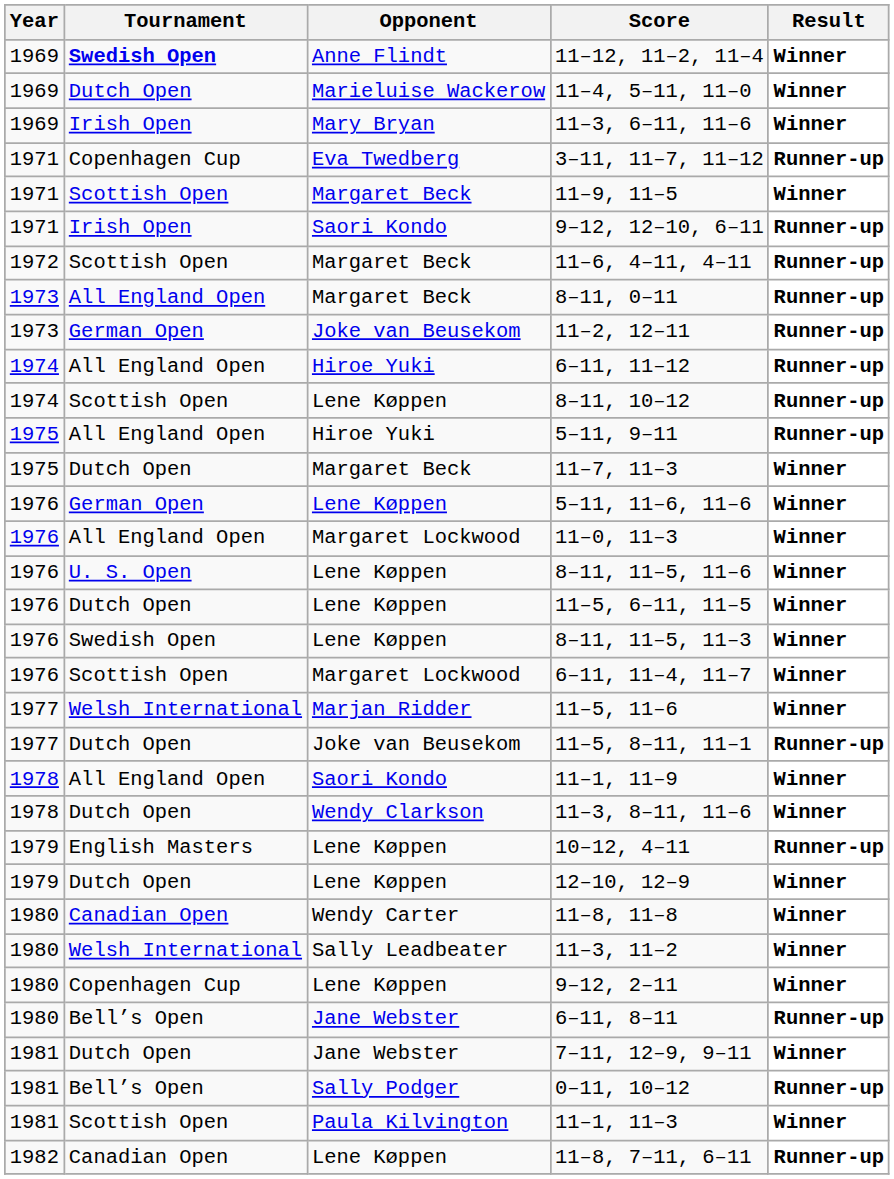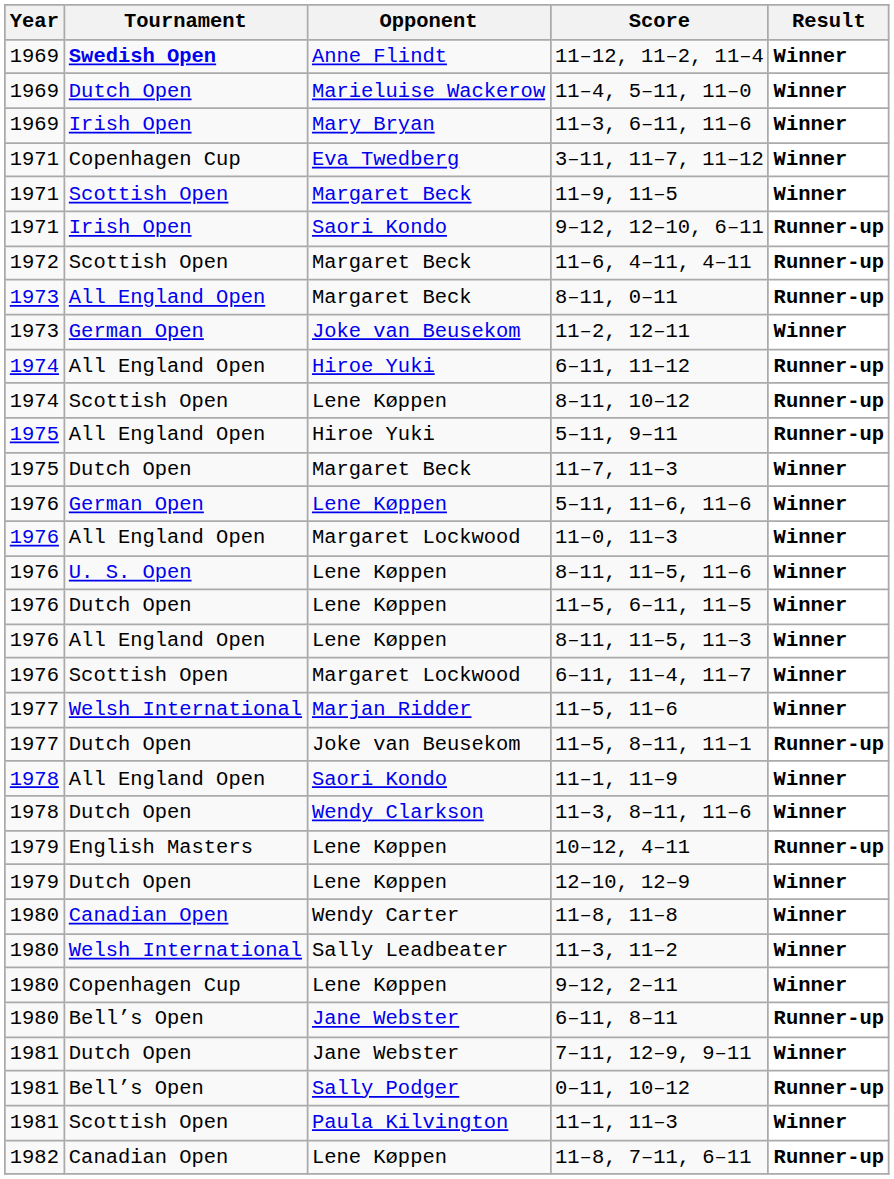 <table class="sortable wikitable" style="font-size:90%;">
 <tr>
 <th>Year</th>
 <th>Tournament</th>
 <th>Opponent</th>
 <th>Score</th>
 <th>Result</th>
 </tr>
 <tr>
 <td align="center">1969</td>
 <td align="left"><strong><a href='#'>Swedish Open</a></strong></td>
 <td align="left"> <a href='#'>Anne Flindt</a></td>
 <td align="left">11–12, 11–2, 11–4</td>
 <td style="text-align:left; background:white"> <strong>Winner</strong></td>
 </tr>
 <tr>
 <td align="center">1969</td>
 <td align="left"><a href='#'>Dutch Open</a></td>
 <td align="left"> <a href='#'>Marieluise Wackerow</a></td>
 <td align="left">11–4, 5–11, 11–0</td>
 <td style="text-align:left; background:white"> <strong>Winner</strong></td>
 </tr>
 <tr>
 <td align="center">1969</td>
 <td align="left"><a href='#'>Irish Open</a></td>
 <td align="left"> <a href='#'>Mary Bryan</a></td>
 <td align="left">11–3, 6–11, 11–6</td>
 <td style="text-align:left; background:white"> <strong>Winner</strong></td>
 </tr>
 <tr>
 <td align="center">1971</td>
 <td align="left">Copenhagen Cup</td>
 <td align="left"> <a href='#'>Eva Twedberg</a></td>
 <td align="left">3–11, 11–7, 11–12</td>
-<td style="text-align:left; background:white"> <strong>Runner-up</strong></td>
+<td style="text-align:left; background:white"> <strong>Winner</strong></td>
 </tr>
 <tr>
 <td align="center">1971</td>
 <td align="left"><a href='#'>Scottish Open</a></td>
 <td align="left"> <a href='#'>Margaret Beck</a></td>
 <td align="left">11–9, 11–5</td>
 <td style="text-align:left; background:white"> <strong>Winner</strong></td>
 </tr>
 <tr>
 <td align="center">1971</td>
 <td align="left"><a href='#'>Irish Open</a></td>
 <td align="left"> <a href='#'>Saori Kondo</a></td>
 <td align="left">9–12, 12–10, 6–11</td>
 <td style="text-align:left; background:white"> <strong>Runner-up</strong></td>
 </tr>
 <tr>
 <td align="center">1972</td>
 <td align="left">Scottish Open</td>
 <td align="left"> Margaret Beck</td>
 <td align="left">11–6, 4–11, 4–11</td>
 <td style="text-align:left; background:white"> <strong>Runner-up</strong></td>
 </tr>
 <tr>
 <td align="center"><a href='#'>1973</a></td>
 <td align="left"><a href='#'>All England Open</a></td>
 <td align="left"> Margaret Beck</td>
 <td align="left">8–11, 0–11</td>
 <td style="text-align:left; background:white"> <strong>Runner-up</strong></td>
 </tr>
 <tr>
 <td align="center">1973</td>
 <td align="left"><a href='#'>German Open</a></td>
 <td align="left"> <a href='#'>Joke van Beusekom</a></td>
 <td align="left">11–2, 12–11</td>
-<td style="text-align:left; background:white"> <strong>Runner-up</strong></td>
+<td style="text-align:left; background:white"> <strong>Winner</strong></td>
 </tr>
 <tr>
 <td align="center"><a href='#'>1974</a></td>
 <td align="left">All England Open</td>
 <td align="left"> <a href='#'>Hiroe Yuki</a></td>
 <td align="left">6–11, 11–12</td>
 <td style="text-align:left; background:white"> <strong>Runner-up</strong></td>
 </tr>
 <tr>
 <td align="center">1974</td>
 <td align="left">Scottish Open</td>
 <td align="left"> Lene Køppen</td>
 <td align="left">8–11, 10–12</td>
 <td style="text-align:left; background:white"> <strong>Runner-up</strong></td>
 </tr>
 <tr>
 <td align="center"><a href='#'>1975</a></td>
 <td align="left">All England Open</td>
 <td align="left"> Hiroe Yuki</td>
 <td align="left">5–11, 9–11</td>
 <td style="text-align:left; background:white"> <strong>Runner-up</strong></td>
 </tr>
 <tr>
 <td align="center">1975</td>
 <td align="left">Dutch Open</td>
 <td align="left"> Margaret Beck</td>
 <td align="left">11–7, 11–3</td>
 <td style="text-align:left; background:white"> <strong>Winner</strong></td>
 </tr>
 <tr>
 <td align="center">1976</td>
 <td align="left"><a href='#'>German Open</a></td>
 <td align="left"> <a href='#'>Lene Køppen</a></td>
 <td align="left">5–11, 11–6, 11–6</td>
 <td style="text-align:left; background:white"> <strong>Winner</strong></td>
 </tr>
 <tr>
 <td align="center"><a href='#'>1976</a></td>
 <td align="left">All England Open</td>
 <td align="left"> Margaret Lockwood</td>
 <td align="left">11–0, 11–3</td>
 <td style="text-align:left; background:white"> <strong>Winner</strong></td>
 </tr>
 <tr>
 <td align="center">1976</td>
 <td align="left"><a href='#'>U. S. Open</a></td>
 <td align="left"> Lene Køppen</td>
 <td align="left">8–11, 11–5, 11–6</td>
 <td style="text-align:left; background:white"> <strong>Winner</strong></td>
 </tr>
 <tr>
 <td align="center">1976</td>
 <td align="left">Dutch Open</td>
 <td align="left"> Lene Køppen</td>
 <td align="left">11–5, 6–11, 11–5</td>
 <td style="text-align:left; background:white"> <strong>Winner</strong></td>
 </tr>
 <tr>
 <td align="center">1976</td>
-<td align="left">Swedish Open</td>
+<td align="left">All England Open</td>
 <td align="left"> Lene Køppen</td>
 <td align="left">8–11, 11–5, 11–3</td>
 <td style="text-align:left; background:white"> <strong>Winner</strong></td>
 </tr>
 <tr>
 <td align="center">1976</td>
 <td align="left">Scottish Open</td>
 <td align="left"> Margaret Lockwood</td>
 <td align="left">6–11, 11–4, 11–7</td>
 <td style="text-align:left; background:white"> <strong>Winner</strong></td>
 </tr>
 <tr>
 <td align="center">1977</td>
 <td align="left"><a href='#'>Welsh International</a></td>
 <td align="left"> <a href='#'>Marjan Ridder</a></td>
 <td align="left">11–5, 11–6</td>
 <td style="text-align:left; background:white"> <strong>Winner</strong></td>
 </tr>
 <tr>
 <td align="center">1977</td>
 <td align="left">Dutch Open</td>
 <td align="left"> Joke van Beusekom</td>
 <td align="left">11–5, 8–11, 11–1</td>
 <td style="text-align:left; background:white"> <strong>Runner-up</strong></td>
 </tr>
 <tr>
 <td align="center"><a href='#'>1978</a></td>
 <td align="left">All England Open</td>
 <td align="left"> <a href='#'>Saori Kondo</a></td>
 <td align="left">11–1, 11–9</td>
 <td style="text-align:left; background:white"> <strong>Winner</strong></td>
 </tr>
 <tr>
 <td align="center">1978</td>
 <td align="left">Dutch Open</td>
 <td align="left"> <a href='#'>Wendy Clarkson</a></td>
 <td align="left">11–3, 8–11, 11–6</td>
 <td style="text-align:left; background:white"> <strong>Winner</strong></td>
 </tr>
 <tr>
 <td align="center">1979</td>
 <td align="left">English Masters</td>
 <td align="left"> Lene Køppen</td>
 <td align="left">10–12, 4–11</td>
 <td style="text-align:left; background:white"> <strong>Runner-up</strong></td>
 </tr>
 <tr>
 <td align="center">1979</td>
 <td align="left">Dutch Open</td>
 <td align="left"> Lene Køppen</td>
 <td align="left">12–10, 12–9</td>
 <td style="text-align:left; background:white"> <strong>Winner</strong></td>
 </tr>
 <tr>
 <td align="center">1980</td>
 <td align="left"><a href='#'>Canadian Open</a></td>
 <td align="left"> Wendy Carter</td>
 <td align="left">11–8, 11–8</td>
 <td style="text-align:left; background:white"> <strong>Winner</strong></td>
 </tr>
 <tr>
 <td align="center">1980</td>
 <td align="left"><a href='#'>Welsh International</a></td>
 <td align="left"> Sally Leadbeater</td>
 <td align="left">11–3, 11–2</td>
 <td style="text-align:left; background:white"> <strong>Winner</strong></td>
 </tr>
 <tr>
 <td align="center">1980</td>
 <td align="left">Copenhagen Cup</td>
 <td align="left"> Lene Køppen</td>
 <td align="left">9–12, 2–11</td>
 <td style="text-align:left; background:white"> <strong>Winner</strong></td>
 </tr>
 <tr>
 <td align="center">1980</td>
 <td align="left">Bell’s Open</td>
 <td align="left"> <a href='#'>Jane Webster</a></td>
 <td align="left">6–11, 8–11</td>
 <td style="text-align:left; background:white"> <strong>Runner-up</strong></td>
 </tr>
 <tr>
 <td align="center">1981</td>
 <td align="left">Dutch Open</td>
 <td align="left"> Jane Webster</td>
 <td align="left">7–11, 12–9, 9–11</td>
 <td style="text-align:left; background:white"> <strong>Winner</strong></td>
 </tr>
 <tr>
 <td align="center">1981</td>
 <td align="left">Bell’s Open</td>
 <td align="left"> <a href='#'>Sally Podger</a></td>
 <td align="left">0–11, 10–12</td>
 <td style="text-align:left; background:white"> <strong>Runner-up</strong></td>
 </tr>
 <tr>
 <td align="center">1981</td>
 <td align="left">Scottish Open</td>
 <td align="left"> <a href='#'>Paula Kilvington</a></td>
 <td align="left">11–1, 11–3</td>
 <td style="text-align:left; background:white"> <strong>Winner</strong></td>
 </tr>
 <tr>
 <td align="center">1982</td>
 <td align="left">Canadian Open</td>
 <td align="left"> Lene Køppen</td>
 <td align="left">11–8, 7–11, 6–11</td>
 <td style="text-align:left; background:white"> <strong>Runner-up</strong></td>
 </tr>
 </table>
